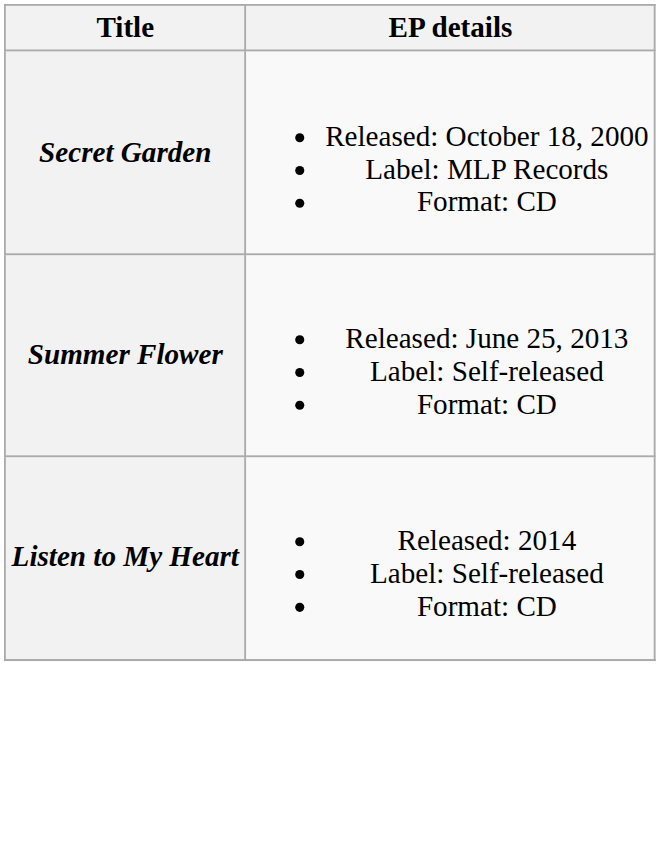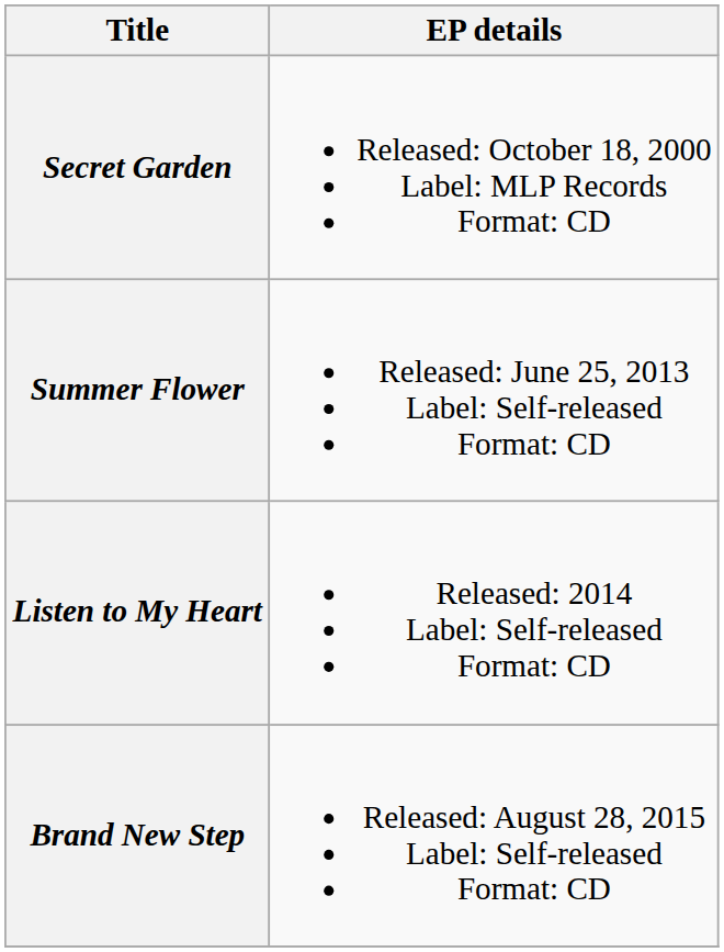 <table class="wikitable plainrowheaders" style="text-align:center;">
 <tr>
 <th rowspan="1">Title</th>
 <th rowspan="1">EP details</th>
 </tr>
 <tr>
 <th scope="row"><em>Secret Garden</em></th>
 <td><br><ul><li>Released: October 18, 2000</li><li>Label: MLP Records</li><li>Format: CD</li></ul></td>
 </tr>
 <tr>
 <th scope="row"><em>Summer Flower</em></th>
 <td><br><ul><li>Released: June 25, 2013</li><li>Label: Self-released</li><li>Format: CD</li></ul></td>
 </tr>
 <tr>
 <th scope="row"><em>Listen to My Heart</em></th>
 <td><br><ul><li>Released: 2014</li><li>Label: Self-released</li><li>Format: CD</li></ul></td>
 </tr>
 <tr>
+<th scope="row"><em>Brand New Step</em></th>
+<td><br><ul><li>Released: August 28, 2015</li><li>Label: Self-released</li><li>Format: CD</li></ul></td>
+</tr>
+<tr>
 </tr>
 </table>
